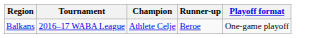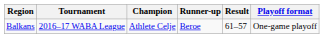 <table class="wikitable" style="font-size:90%;">
 <tr>
 <th>Region</th>
 <th>Tournament</th>
 <th><strong>Champion</strong></th>
 <th>Runner-up</th>
+<th>Result</th>
 <th><a href='#'>Playoff format</a></th>
 </tr>
 <tr>
 <td><a href='#'>Balkans</a></td>
 <td><a href='#'>2016–17 WABA League</a></td>
 <td> <a href='#'>Athlete Celje</a></td>
 <td> <a href='#'>Beroe</a></td>
+<td>61–57</td>
 <td>One-game playoff</td>
 </tr>
 </table>
